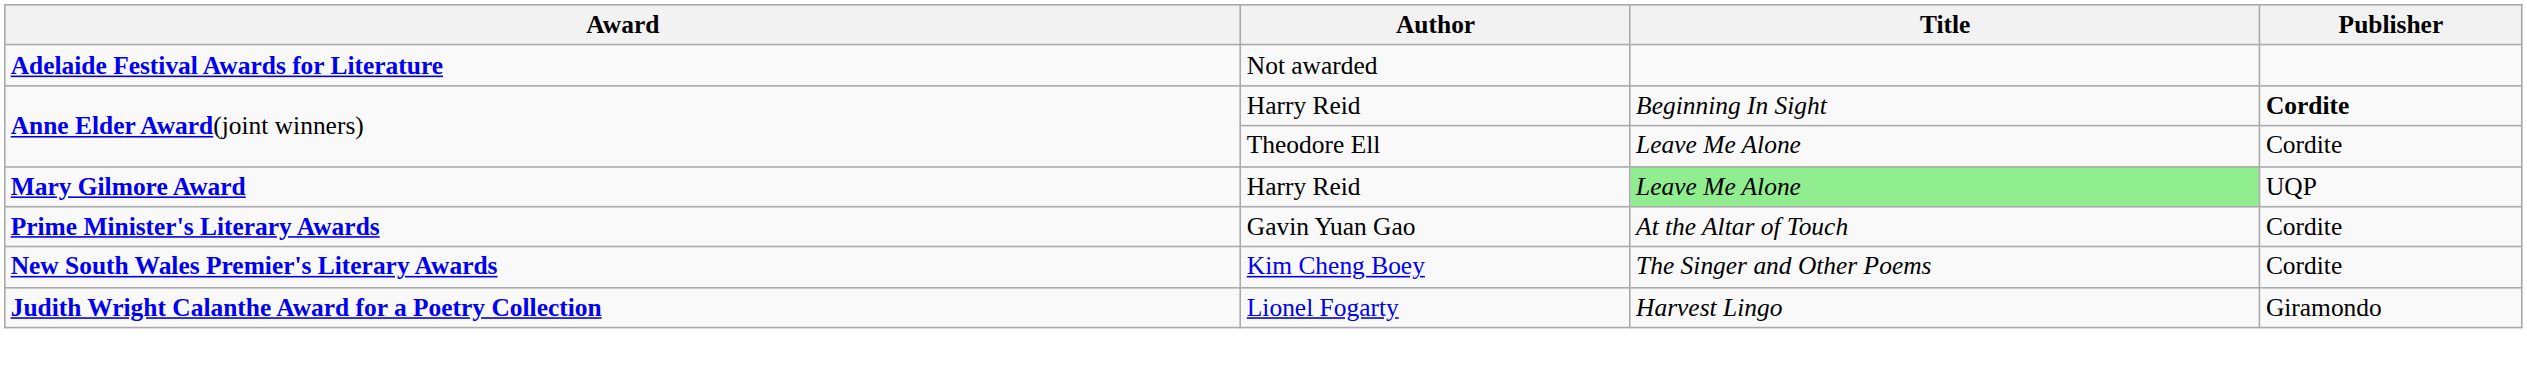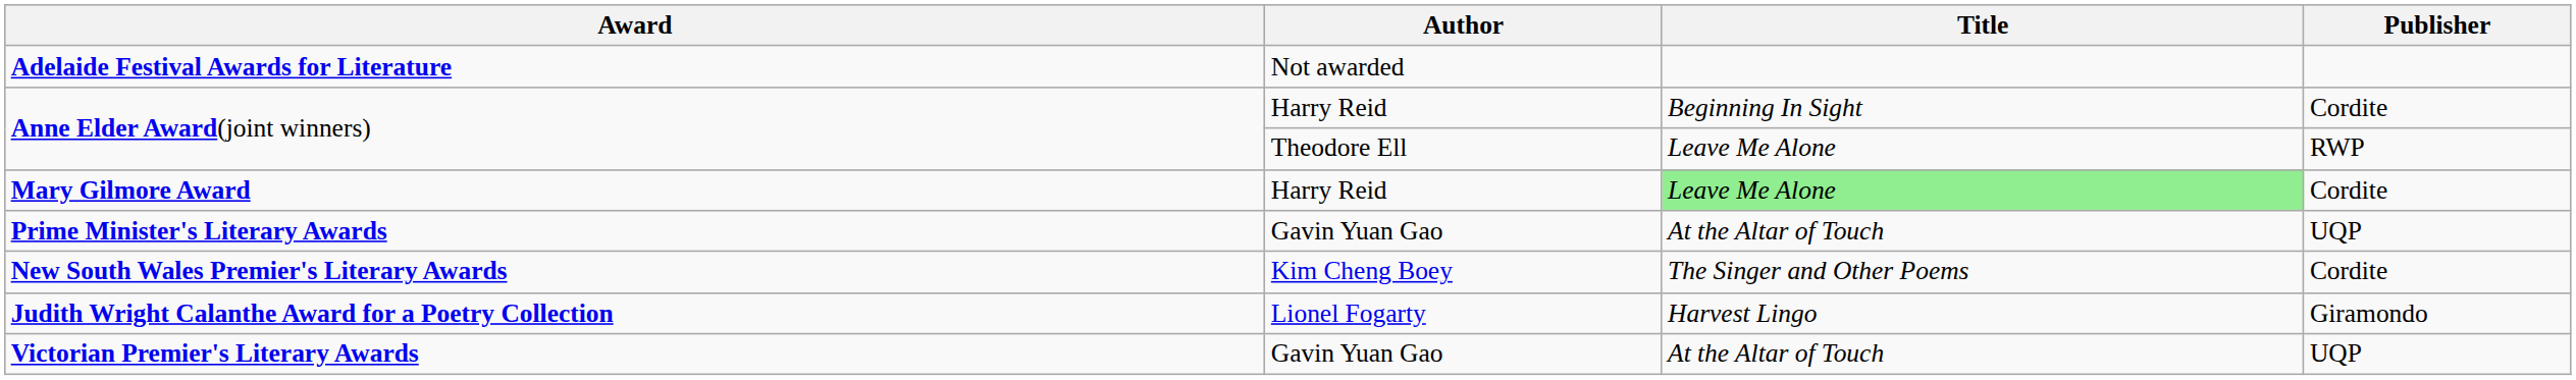 <table class="wikitable" width="100%">
 <tr>
 <th>Award</th>
 <th>Author</th>
 <th>Title</th>
 <th>Publisher</th>
 </tr>
 <tr>
 <td><strong><a href='#'>Adelaide Festival Awards for Literature</a></strong></td>
 <td>Not awarded</td>
 <td></td>
 <td></td>
 </tr>
 <tr>
 <td rowspan="2"><strong><a href='#'>Anne Elder Award</a></strong>(joint winners)</td>
 <td>Harry Reid</td>
 <td><em>Beginning In Sight</em></td>
-<td><strong>Cordite</strong></td>
+<td>Cordite</td>
 </tr>
 <tr>
 <td>Theodore Ell</td>
 <td><em>Leave Me Alone</em></td>
-<td>Cordite</td>
+<td>RWP</td>
 </tr>
 <tr>
 <td><strong><a href='#'>Mary Gilmore Award</a></strong></td>
 <td>Harry Reid</td>
 <td style="background: lightgreen;"><em>Leave Me Alone</em></td>
-<td>UQP</td>
+<td>Cordite</td>
 </tr>
 <tr>
 <td><strong><a href='#'>Prime Minister's Literary Awards</a></strong></td>
 <td>Gavin Yuan Gao</td>
 <td><em>At the Altar of Touch</em></td>
-<td>Cordite</td>
+<td>UQP</td>
 </tr>
 <tr>
 <td><strong><a href='#'>New South Wales Premier's Literary Awards</a></strong></td>
 <td><a href='#'>Kim Cheng Boey</a></td>
 <td><em>The Singer and Other Poems</em></td>
 <td>Cordite</td>
 </tr>
 <tr>
 <td><strong><a href='#'>Judith Wright Calanthe Award for a Poetry Collection</a></strong></td>
 <td><a href='#'>Lionel Fogarty</a></td>
 <td><em>Harvest Lingo</em></td>
 <td>Giramondo</td>
 </tr>
+<tr>
+<td><strong><a href='#'>Victorian Premier's Literary Awards</a></strong></td>
+<td>Gavin Yuan Gao</td>
+<td><em>At the Altar of Touch</em></td>
+<td>UQP</td>
+</tr>
 </table>
